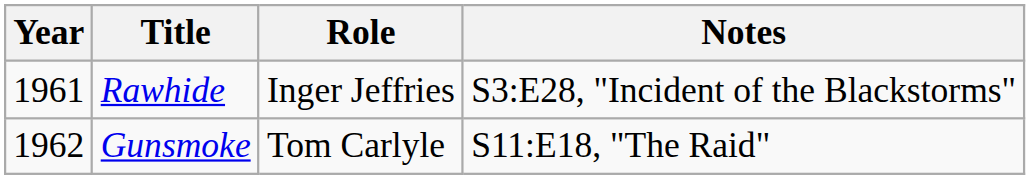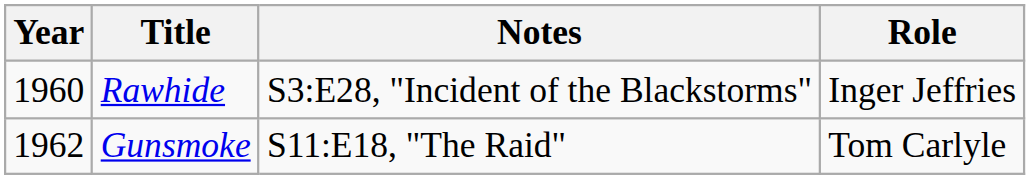 <table class="wikitable">
 <tr>
 <th>Year</th>
 <th>Title</th>
+<th>Notes</th>
 <th>Role</th>
-<th>Notes</th>
 </tr>
 <tr>
-<td>1961</td>
+<td>1960</td>
 <td><em><a href='#'>Rawhide</a></em></td>
+<td>S3:E28, "Incident of the Blackstorms"</td>
 <td>Inger Jeffries</td>
-<td>S3:E28, "Incident of the Blackstorms"</td>
 </tr>
 <tr>
 <td>1962</td>
 <td><em><a href='#'>Gunsmoke</a></em></td>
+<td>S11:E18, "The Raid"</td>
 <td>Tom Carlyle</td>
-<td>S11:E18, "The Raid"</td>
 </tr>
 </table>
